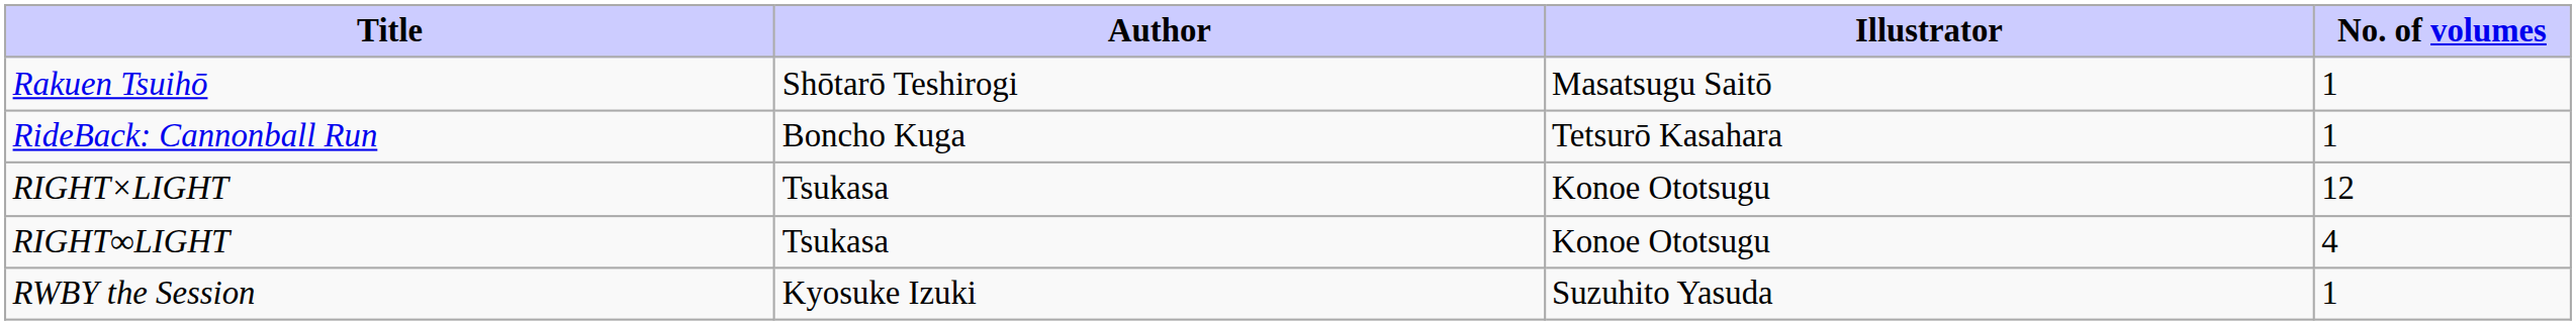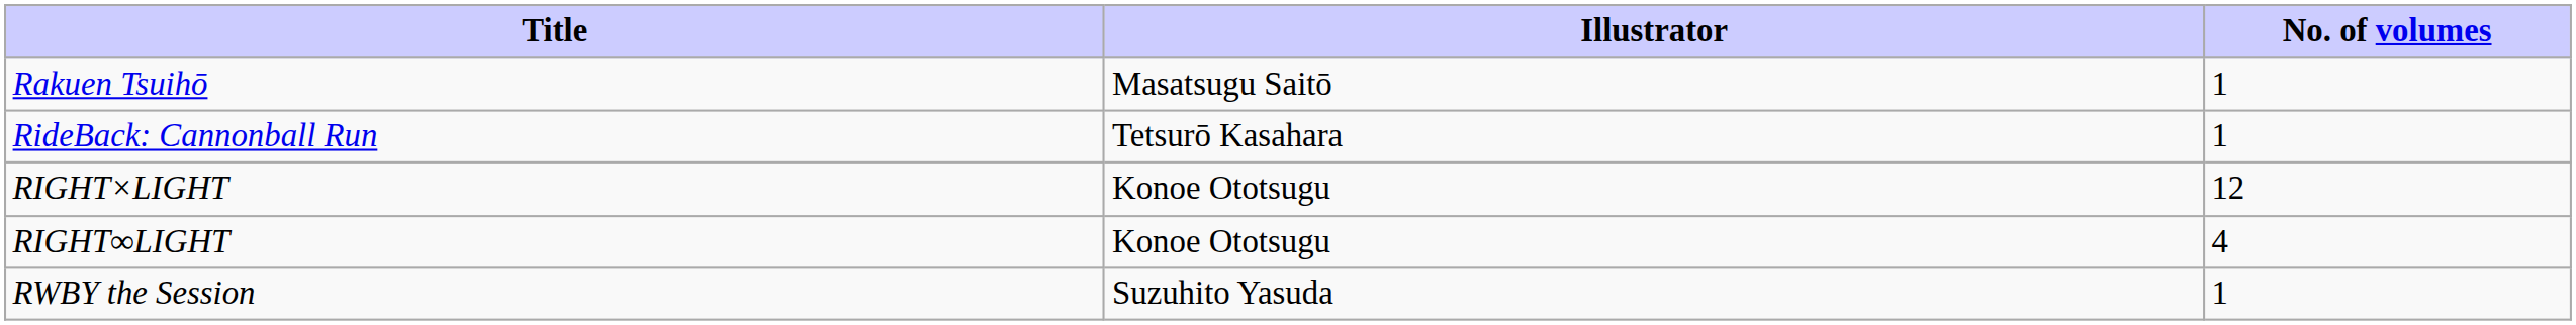 <table class="wikitable" style="width: 98%;">
 <tr>
 <th width=30% style="background:#ccf;">Title</th>
-<th width=30% style="background:#ccf;">Author</th>
 <th width=30% style="background:#ccf;">Illustrator</th>
 <th width=10% style="background:#ccf;">No. of <a href='#'>volumes</a></th>
 </tr>
 <tr>
 <td><em><a href='#'>Rakuen Tsuihō</a></em></td>
-<td>Shōtarō Teshirogi</td>
 <td>Masatsugu Saitō</td>
 <td>1</td>
 </tr>
 <tr>
 <td><em><a href='#'>RideBack: Cannonball Run</a></em></td>
-<td>Boncho Kuga</td>
 <td>Tetsurō Kasahara</td>
 <td>1</td>
 </tr>
 <tr>
 <td><em>RIGHT×LIGHT</em></td>
-<td>Tsukasa</td>
 <td>Konoe Ototsugu</td>
 <td>12</td>
 </tr>
 <tr>
 <td><em>RIGHT∞LIGHT</em></td>
-<td>Tsukasa</td>
 <td>Konoe Ototsugu</td>
 <td>4</td>
 </tr>
 <tr>
 <td><em>RWBY the Session</em></td>
-<td>Kyosuke Izuki</td>
 <td>Suzuhito Yasuda</td>
 <td>1</td>
 </tr>
 </table>
